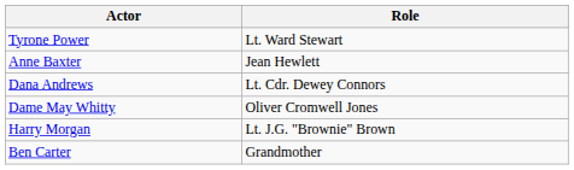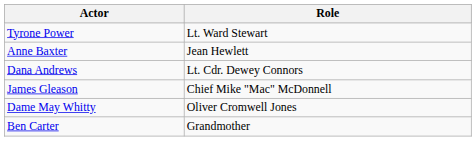 <table class="wikitable" width="50%">
 <tr style="background:#CCCCCC;">
 <th>Actor</th>
 <th>Role</th>
 </tr>
 <tr>
 <td><a href='#'>Tyrone Power</a></td>
 <td>Lt. Ward Stewart</td>
 </tr>
 <tr>
 <td><a href='#'>Anne Baxter</a></td>
 <td>Jean Hewlett</td>
 </tr>
 <tr>
 <td><a href='#'>Dana Andrews</a></td>
 <td>Lt. Cdr. Dewey Connors</td>
 </tr>
 <tr>
+<td><a href='#'>James Gleason</a></td>
+<td>Chief Mike "Mac" McDonnell</td>
+</tr>
+<tr>
 <td><a href='#'>Dame May Whitty</a></td>
 <td>Oliver Cromwell Jones</td>
-</tr>
-<tr>
-<td><a href='#'>Harry Morgan</a></td>
-<td>Lt. J.G. "Brownie" Brown</td>
 </tr>
 <tr>
 <td><a href='#'>Ben Carter</a></td>
 <td>Grandmother</td>
 </tr>
 </table>
